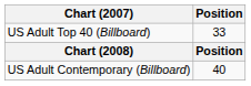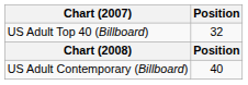 <table class="wikitable ">
 <tr>
 <th>Chart (2007)</th>
 <th>Position</th>
 </tr>
 <tr>
 <td>US Adult Top 40 (<em>Billboard</em>)</td>
-<td style="text-align:center;">33</td>
+<td style="text-align:center;">32</td>
 </tr>
 <tr>
 <th>Chart (2008)</th>
 <th>Position</th>
 </tr>
 <tr>
 <td>US Adult Contemporary (<em>Billboard</em>)</td>
 <td style="text-align:center;">40</td>
 </tr>
 </table>
